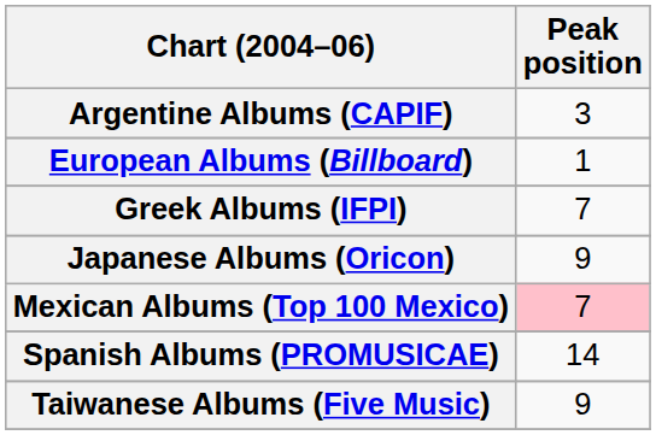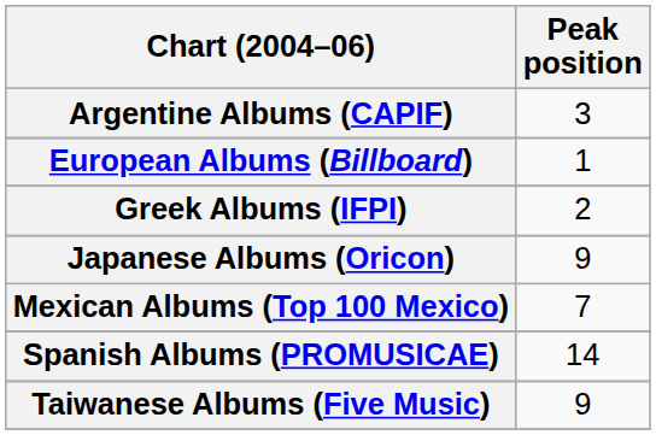 <table class="wikitable sortable plainrowheaders" style="text-align:center;">
 <tr>
 <th>Chart (2004–06)</th>
 <th>Peak<br>position</th>
 </tr>
 <tr>
 <th scope="row">Argentine Albums (<a href='#'>CAPIF</a>)</th>
 <td>3</td>
 </tr>
 <tr>
 </tr>
 <tr>
 </tr>
 <tr>
 </tr>
 <tr>
 </tr>
 <tr>
 </tr>
 <tr>
 </tr>
 <tr>
 </tr>
 <tr>
 <th scope="row"><a href='#'>European Albums</a> (<em><a href='#'>Billboard</a></em>)</th>
 <td style="text-align:center;">1</td>
 </tr>
 <tr>
 </tr>
 <tr>
 </tr>
 <tr>
 </tr>
 <tr>
 <th scope="row">Greek Albums (<a href='#'>IFPI</a>)</th>
-<td style="text-align:center;">7</td>
+<td style="text-align:center;">2</td>
 </tr>
 <tr>
 </tr>
 <tr>
 </tr>
 <tr>
 </tr>
 <tr>
 <th scope="row">Japanese Albums (<a href='#'>Oricon</a>)</th>
 <td style="text-align:center;">9</td>
 </tr>
 <tr>
 <th scope="row">Mexican Albums (<a href='#'>Top 100 Mexico</a>)</th>
-<td style="background: pink; text-align:center;">7</td>
+<td style="text-align:center;">7</td>
 </tr>
 <tr>
 </tr>
 <tr>
 </tr>
 <tr>
 </tr>
 <tr>
 </tr>
 <tr>
 </tr>
 <tr>
 <th scope="row">Spanish Albums (<a href='#'>PROMUSICAE</a>)</th>
 <td style="text-align:center;">14</td>
 </tr>
 <tr>
 </tr>
 <tr>
 </tr>
 <tr>
 <th scope="row">Taiwanese Albums (<a href='#'>Five Music</a>)</th>
 <td>9</td>
 </tr>
 <tr>
 </tr>
 <tr>
 </tr>
 <tr>
 </tr>
 <tr>
 </tr>
 <tr>
 </tr>
 </table>
